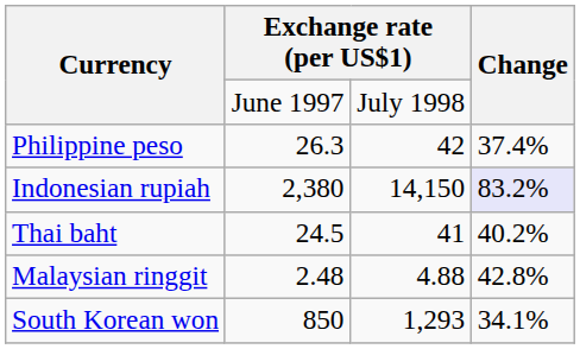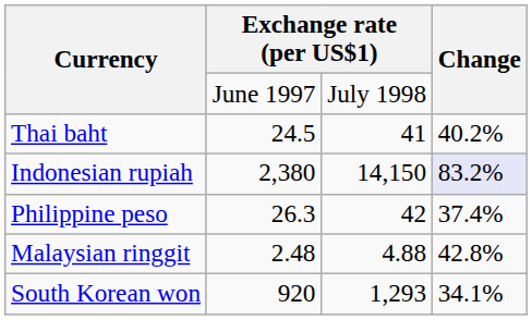 <table class="wikitable">
 <tr>
 <th rowspan=2>Currency</th>
 <th colspan=2>Exchange rate <br>(per US$1)</th>
 <th rowspan=2>Change</th>
 </tr>
 <tr>
 <td>June 1997</td>
 <td>July 1998</td>
 </tr>
 <tr>
-<td> <a href='#'>Philippine peso</a></td>
-<td align=right>26.3</td>
-<td align=right>42</td>
-<td> 37.4%</td>
+<td> <a href='#'>Thai baht</a></td>
+<td align=right>24.5</td>
+<td align=right>41</td>
+<td> 40.2%</td>
 </tr>
 <tr>
 <td> <a href='#'>Indonesian rupiah</a></td>
 <td align=right>2,380</td>
 <td align=right>14,150</td>
 <td style="background: lavender;"> 83.2%</td>
 </tr>
 <tr>
-<td> <a href='#'>Thai baht</a></td>
-<td align=right>24.5</td>
-<td align=right>41</td>
-<td> 40.2%</td>
+<td> <a href='#'>Philippine peso</a></td>
+<td align=right>26.3</td>
+<td align=right>42</td>
+<td> 37.4%</td>
 </tr>
 <tr>
 <td> <a href='#'>Malaysian ringgit</a></td>
 <td align=right>2.48</td>
 <td align=right>4.88</td>
 <td> 42.8%</td>
 </tr>
 <tr>
 <td> <a href='#'>South Korean won</a></td>
-<td align=right>850</td>
+<td align=right>920</td>
 <td align=right>1,293</td>
 <td> 34.1%</td>
 </tr>
 </table>
